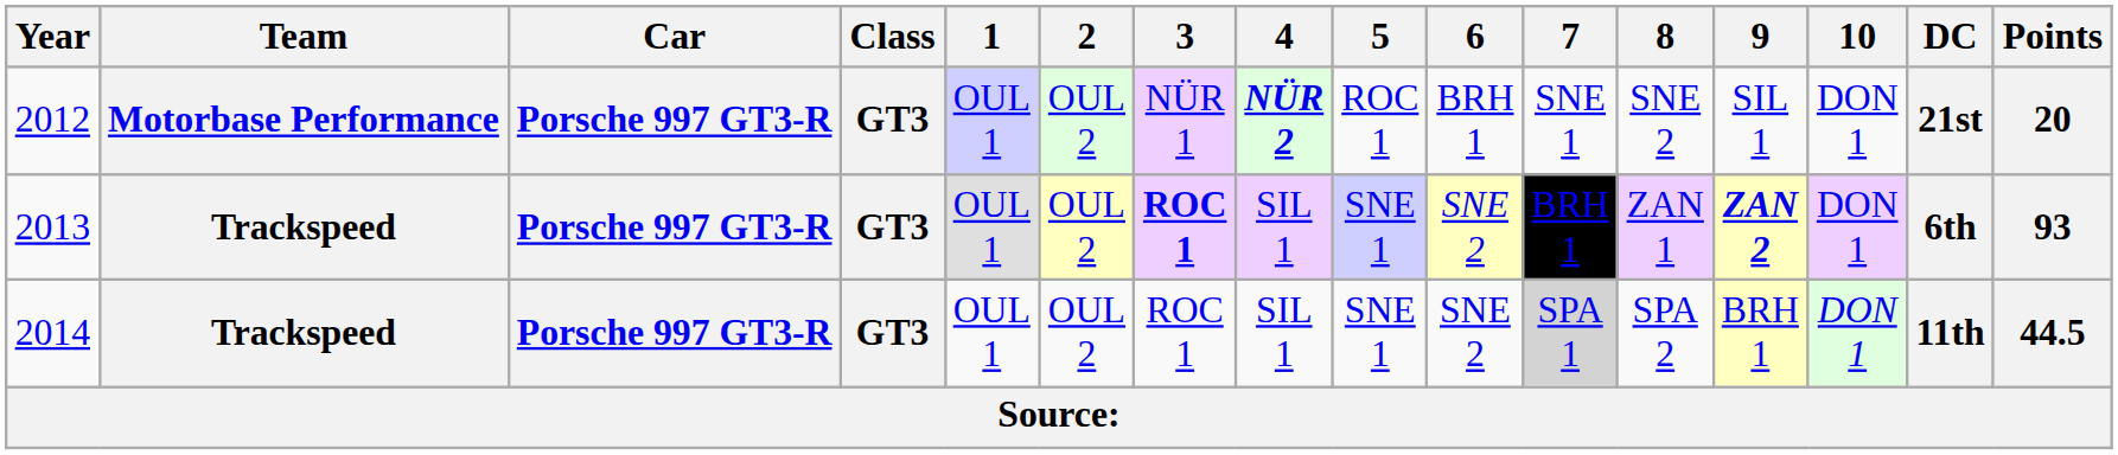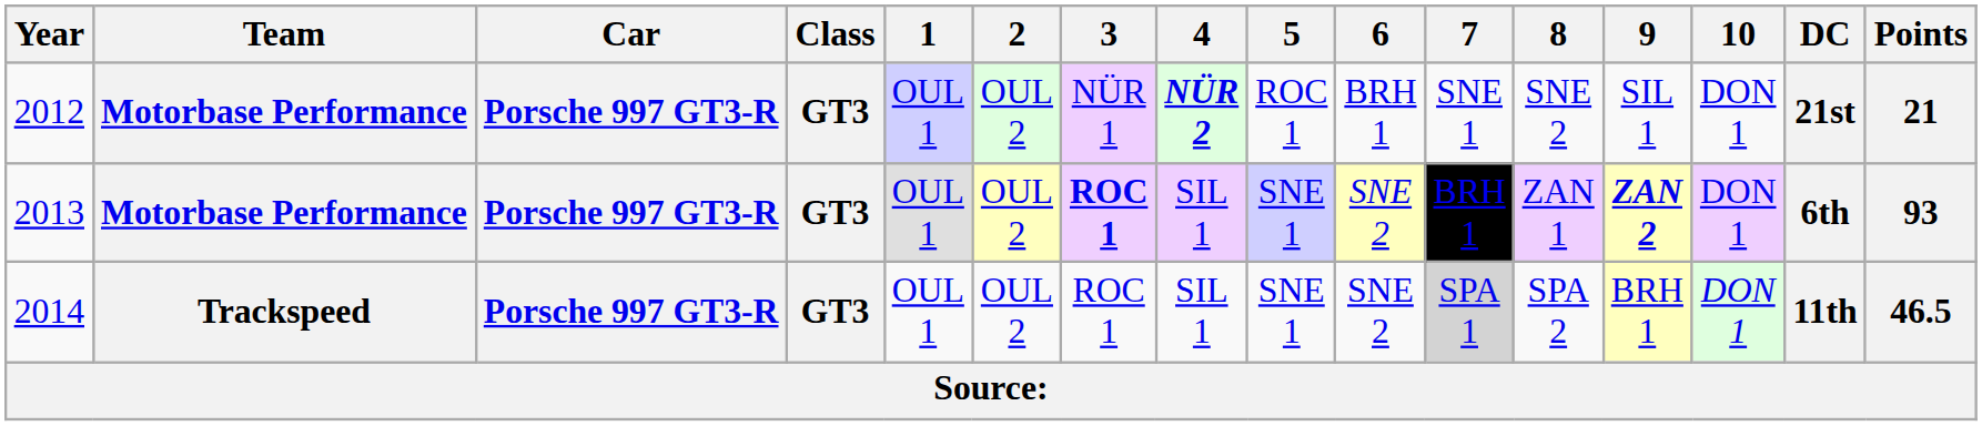 <table class="wikitable" style="text-align:center; font-size:85%">
 <tr>
 <th>Year</th>
 <th>Team</th>
 <th>Car</th>
 <th>Class</th>
 <th>1</th>
 <th>2</th>
 <th>3</th>
 <th>4</th>
 <th>5</th>
 <th>6</th>
 <th>7</th>
 <th>8</th>
 <th>9</th>
 <th>10</th>
 <th>DC</th>
 <th>Points</th>
 </tr>
 <tr>
 <td><a href='#'>2012</a></td>
 <th><a href='#'>Motorbase Performance</a></th>
 <th><a href='#'>Porsche 997 GT3-R</a></th>
 <th>GT3</th>
 <td style="background:#CFCFFF;"><a href='#'>OUL<br>1</a><br></td>
 <td style="background:#DFFFDF;"><a href='#'>OUL<br>2</a><br></td>
 <td style="background:#EFCFFF;"><a href='#'>NÜR<br>1</a><br></td>
 <td style="background:#DFFFDF;"><strong><em><a href='#'>NÜR<br>2</a></em></strong><br></td>
 <td><a href='#'>ROC<br>1</a></td>
 <td><a href='#'>BRH<br>1</a></td>
 <td><a href='#'>SNE<br>1</a></td>
 <td><a href='#'>SNE<br>2</a></td>
 <td><a href='#'>SIL<br>1</a></td>
 <td><a href='#'>DON<br>1</a></td>
 <th>21st</th>
-<th>20</th>
+<th>21</th>
 </tr>
 <tr>
 <td><a href='#'>2013</a></td>
-<th>Trackspeed</th>
+<th><a href='#'>Motorbase Performance</a></th>
 <th><a href='#'>Porsche 997 GT3-R</a></th>
 <th>GT3</th>
 <td style="background:#DFDFDF;"><a href='#'>OUL<br>1</a><br></td>
 <td style="background:#FFFFBF;"><a href='#'>OUL<br>2</a><br></td>
 <td style="background:#EFCFFF;"><strong><a href='#'>ROC<br>1</a></strong><br></td>
 <td style="background:#EFCFFF;"><a href='#'>SIL<br>1</a><br></td>
 <td style="background:#CFCFFF;"><a href='#'>SNE<br>1</a><br></td>
 <td style="background:#FFFFBF;"><em><a href='#'>SNE<br>2</a></em><br></td>
 <td style="background:#000000; color:white"><a href='#'><span>BRH<br>1</span></a><br></td>
 <td style="background:#EFCFFF;"><a href='#'>ZAN<br>1</a><br></td>
 <td style="background:#FFFFBF;"><strong><em><a href='#'>ZAN<br>2</a></em></strong><br></td>
 <td style="background:#EFCFFF;"><a href='#'>DON<br>1</a><br></td>
 <th>6th</th>
 <th>93</th>
 </tr>
 <tr>
 <td><a href='#'>2014</a></td>
 <th>Trackspeed</th>
 <th><a href='#'>Porsche 997 GT3-R</a></th>
 <th>GT3</th>
 <td><a href='#'>OUL<br>1</a></td>
 <td><a href='#'>OUL<br>2</a></td>
 <td><a href='#'>ROC<br>1</a></td>
 <td><a href='#'>SIL<br>1</a></td>
 <td><a href='#'>SNE<br>1</a></td>
 <td><a href='#'>SNE<br>2</a></td>
 <td style="background: lightgrey;"><a href='#'>SPA<br>1</a></td>
 <td><a href='#'>SPA<br>2</a></td>
 <td style="background:#FFFFBF;"><a href='#'>BRH<br>1</a><br></td>
 <td style="background:#DFFFDF;"><em><a href='#'>DON<br>1</a></em><br></td>
 <th>11th</th>
-<th>44.5</th>
+<th>46.5</th>
 </tr>
 <tr>
 <th colspan="16">Source:</th>
 </tr>
 </table>
